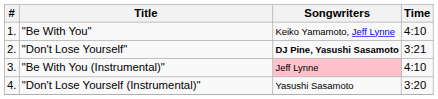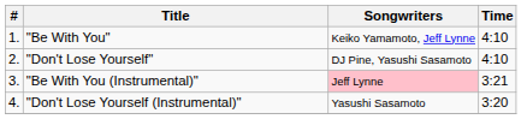 <table class="wikitable">
 <tr>
 <th>#</th>
 <th width="350">Title</th>
 <th>Songwriters</th>
 <th>Time</th>
 </tr>
 <tr>
 <td>1.</td>
 <td>"Be With You"</td>
 <td><small>Keiko Yamamoto, <a href='#'>Jeff Lynne</a></small></td>
 <td>4:10</td>
 </tr>
 <tr>
 <td>2.</td>
 <td>"Don't Lose Yourself"</td>
-<td><strong><small>DJ Pine, Yasushi Sasamoto</small></strong></td>
-<td>3:21</td>
+<td><small>DJ Pine, Yasushi Sasamoto</small></td>
+<td>4:10</td>
 </tr>
 <tr>
 <td>3.</td>
 <td>"Be With You (Instrumental)"</td>
 <td style="background: pink;"><small>Jeff Lynne</small></td>
-<td>4:10</td>
+<td>3:21</td>
 </tr>
 <tr>
 <td>4.</td>
 <td>"Don't Lose Yourself (Instrumental)"</td>
 <td><small>Yasushi Sasamoto</small></td>
 <td>3:20</td>
 </tr>
 <tr>
 </tr>
 </table>
